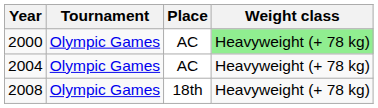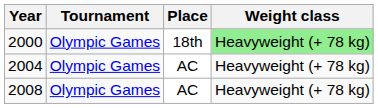 <table class=wikitable>
 <tr>
 <th>Year</th>
 <th>Tournament</th>
 <th>Place</th>
 <th>Weight class</th>
 </tr>
 <tr>
 <td>2000</td>
 <td><a href='#'>Olympic Games</a></td>
-<td bgcolor="white" align="center">AC</td>
+<td bgcolor="white" align="center">18th</td>
 <td style="background: lightgreen;">Heavyweight (+ 78 kg)</td>
 </tr>
 <tr>
 <td>2004</td>
 <td><a href='#'>Olympic Games</a></td>
 <td bgcolor="white" align="center">AC</td>
 <td>Heavyweight (+ 78 kg)</td>
 </tr>
 <tr>
 <td>2008</td>
 <td><a href='#'>Olympic Games</a></td>
-<td bgcolor="white" align="center">18th</td>
+<td bgcolor="white" align="center">AC</td>
 <td>Heavyweight (+ 78 kg)</td>
 </tr>
 </table>
